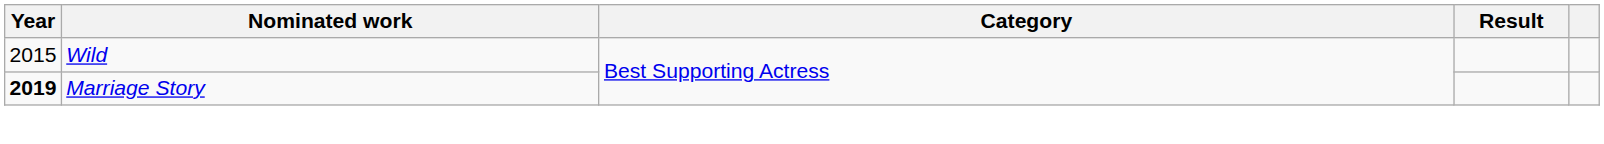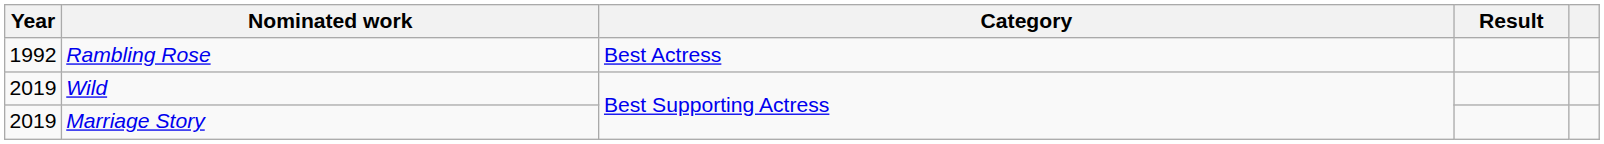 <table class="wikitable sortable">
 <tr>
 <th scope="col" style="width:1em;">Year</th>
 <th scope="col" style="width:25em;">Nominated work</th>
 <th scope="col" style="width:40em;">Category</th>
 <th scope="col" style="width:5em;">Result</th>
 <th scope="col" style="width:1em;"class="unsortable"></th>
 </tr>
 <tr>
-<td>2015</td>
+<td>1992</td>
+<td><em><a href='#'>Rambling Rose</a></em></td>
+<td><a href='#'>Best Actress</a></td>
+<td></td>
+<td></td>
+</tr>
+<tr>
+<td>2019</td>
 <td><em><a href='#'>Wild</a></em></td>
 <td rowspan="2"><a href='#'>Best Supporting Actress</a></td>
 <td></td>
 <td></td>
 </tr>
 <tr>
-<td><strong>2019</strong></td>
+<td>2019</td>
 <td><em><a href='#'>Marriage Story</a></em></td>
 <td></td>
 <td></td>
 </tr>
 </table>
